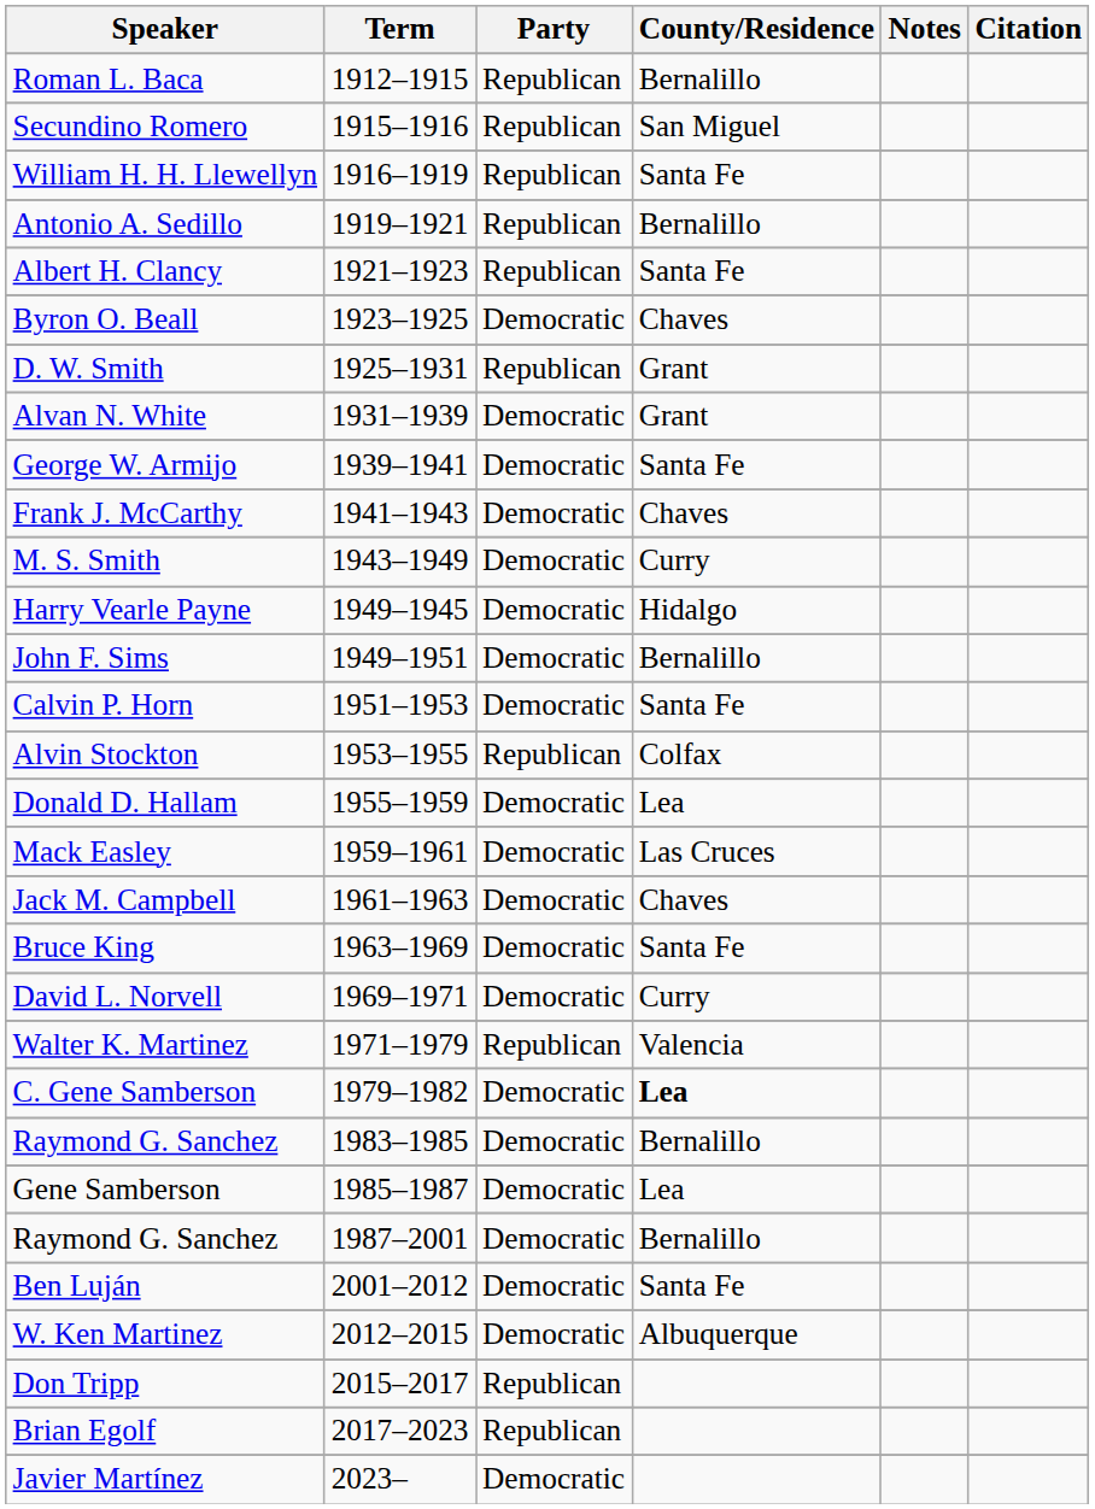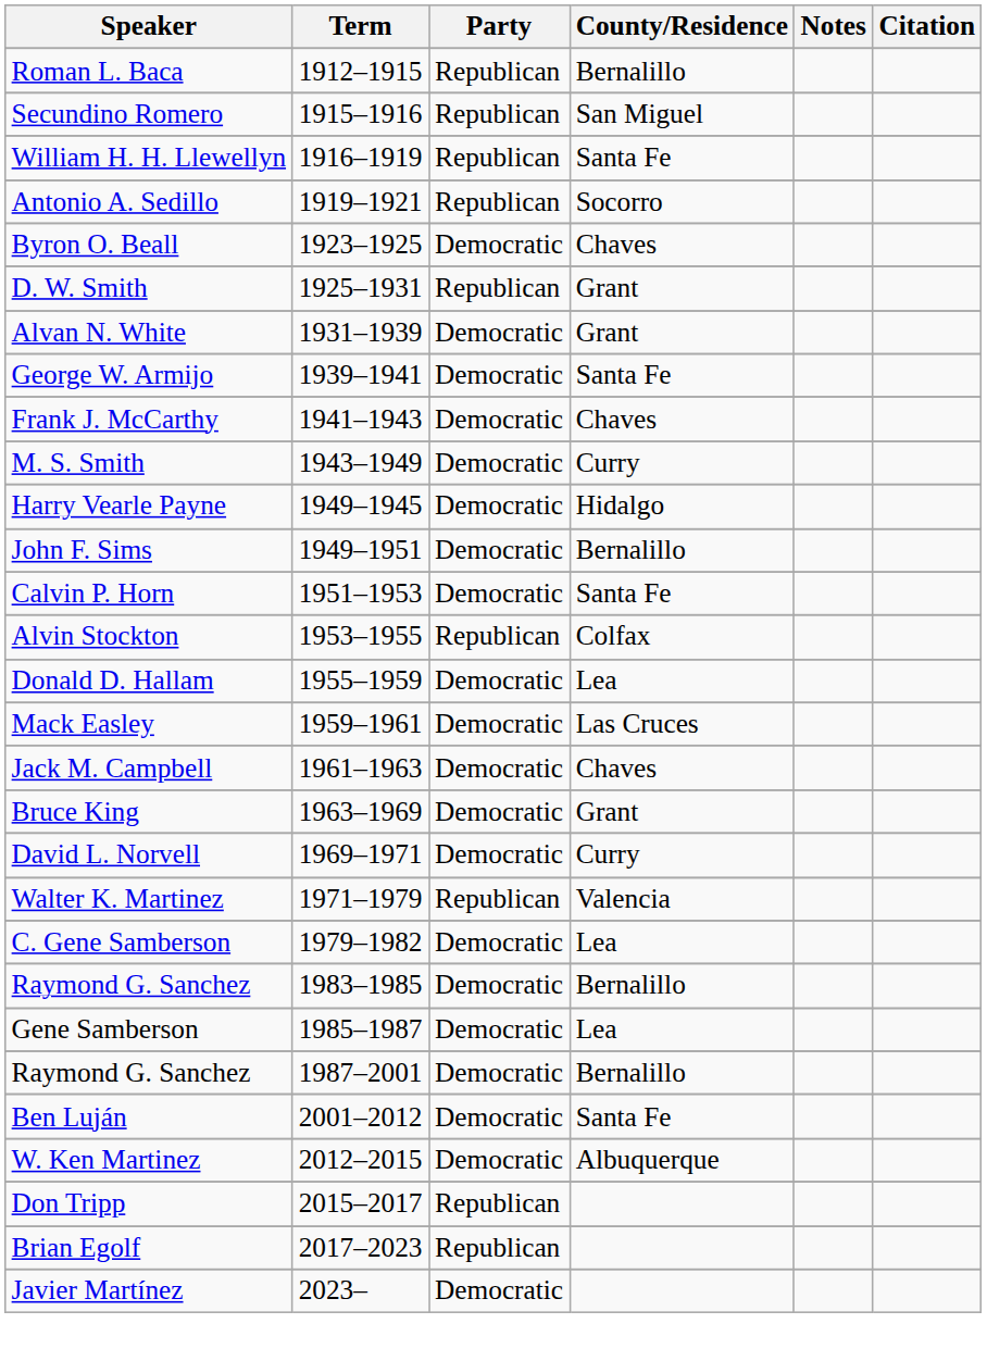 <table class="wikitable sortable">
 <tr>
 <th>Speaker</th>
 <th>Term</th>
 <th>Party</th>
 <th>County/Residence</th>
 <th>Notes</th>
 <th>Citation</th>
 </tr>
 <tr>
 </tr>
 <tr>
 <td><a href='#'>Roman L. Baca</a></td>
 <td>1912–1915</td>
 <td>Republican</td>
 <td>Bernalillo</td>
 <td></td>
 <td></td>
 </tr>
 <tr>
 </tr>
 <tr>
 <td><a href='#'>Secundino Romero</a></td>
 <td>1915–1916</td>
 <td>Republican</td>
 <td>San Miguel</td>
 <td></td>
 <td></td>
 </tr>
 <tr>
 </tr>
 <tr>
 <td><a href='#'>William H. H. Llewellyn</a></td>
 <td>1916–1919</td>
 <td>Republican</td>
 <td>Santa Fe</td>
 <td></td>
 <td></td>
 </tr>
 <tr>
 </tr>
 <tr>
 <td><a href='#'>Antonio A. Sedillo</a></td>
 <td>1919–1921</td>
 <td>Republican</td>
-<td>Bernalillo</td>
+<td>Socorro</td>
 <td></td>
 <td></td>
 </tr>
 <tr>
-</tr>
-<tr>
-<td><a href='#'>Albert H. Clancy</a></td>
-<td>1921–1923</td>
-<td>Republican</td>
-<td>Santa Fe</td>
-<td></td>
-<td></td>
 </tr>
 <tr>
 </tr>
 <tr>
 <td><a href='#'>Byron O. Beall</a></td>
 <td>1923–1925</td>
 <td>Democratic</td>
 <td>Chaves</td>
 <td></td>
 <td></td>
 </tr>
 <tr>
 </tr>
 <tr>
 <td><a href='#'>D. W. Smith</a></td>
 <td>1925–1931</td>
 <td>Republican</td>
 <td>Grant</td>
 <td></td>
 <td></td>
 </tr>
 <tr>
 </tr>
 <tr>
 <td><a href='#'>Alvan N. White</a></td>
 <td>1931–1939</td>
 <td>Democratic</td>
 <td>Grant</td>
 <td></td>
 <td></td>
 </tr>
 <tr>
 </tr>
 <tr>
 <td><a href='#'>George W. Armijo</a></td>
 <td>1939–1941</td>
 <td>Democratic</td>
 <td>Santa Fe</td>
 <td></td>
 <td></td>
 </tr>
 <tr>
 </tr>
 <tr>
 <td><a href='#'>Frank J. McCarthy</a></td>
 <td>1941–1943</td>
 <td>Democratic</td>
 <td>Chaves</td>
 <td></td>
 <td></td>
 </tr>
 <tr>
 </tr>
 <tr>
 <td><a href='#'>M. S. Smith</a></td>
 <td>1943–1949</td>
 <td>Democratic</td>
 <td>Curry</td>
 <td></td>
 <td></td>
 </tr>
 <tr>
 </tr>
 <tr>
 <td><a href='#'>Harry Vearle Payne</a></td>
 <td>1949–1945</td>
 <td>Democratic</td>
 <td>Hidalgo</td>
 <td></td>
 <td></td>
 </tr>
 <tr>
 </tr>
 <tr>
 <td><a href='#'>John F. Sims</a></td>
 <td>1949–1951</td>
 <td>Democratic</td>
 <td>Bernalillo</td>
 <td></td>
 <td></td>
 </tr>
 <tr>
 </tr>
 <tr>
 <td><a href='#'>Calvin P. Horn</a></td>
 <td>1951–1953</td>
 <td>Democratic</td>
 <td>Santa Fe</td>
 <td></td>
 <td></td>
 </tr>
 <tr>
 </tr>
 <tr>
 <td><a href='#'>Alvin Stockton</a></td>
 <td>1953–1955</td>
 <td>Republican</td>
 <td>Colfax</td>
 <td></td>
 <td></td>
 </tr>
 <tr>
 </tr>
 <tr>
 <td><a href='#'>Donald D. Hallam</a></td>
 <td>1955–1959</td>
 <td>Democratic</td>
 <td>Lea</td>
 <td></td>
 <td></td>
 </tr>
 <tr>
 </tr>
 <tr>
 <td><a href='#'>Mack Easley</a></td>
 <td>1959–1961</td>
 <td>Democratic</td>
 <td>Las Cruces</td>
 <td></td>
 <td></td>
 </tr>
 <tr>
 </tr>
 <tr>
 <td><a href='#'>Jack M. Campbell</a></td>
 <td>1961–1963</td>
 <td>Democratic</td>
 <td>Chaves</td>
 <td></td>
 <td></td>
 </tr>
 <tr>
 </tr>
 <tr>
 <td><a href='#'>Bruce King</a></td>
 <td>1963–1969</td>
 <td>Democratic</td>
-<td>Santa Fe</td>
+<td>Grant</td>
 <td></td>
 <td></td>
 </tr>
 <tr>
 </tr>
 <tr>
 <td><a href='#'>David L. Norvell</a></td>
 <td>1969–1971</td>
 <td>Democratic</td>
 <td>Curry</td>
 <td></td>
 <td></td>
 </tr>
 <tr>
 </tr>
 <tr>
 <td><a href='#'>Walter K. Martinez</a></td>
 <td>1971–1979</td>
 <td>Republican</td>
 <td>Valencia</td>
 <td></td>
 <td></td>
 </tr>
 <tr>
 </tr>
 <tr>
 <td><a href='#'>C. Gene Samberson</a></td>
 <td>1979–1982</td>
 <td>Democratic</td>
-<td><strong>Lea</strong></td>
+<td>Lea</td>
 <td></td>
 <td></td>
 </tr>
 <tr>
 </tr>
 <tr>
 <td><a href='#'>Raymond G. Sanchez</a></td>
 <td>1983–1985</td>
 <td>Democratic</td>
 <td>Bernalillo</td>
 <td></td>
 <td></td>
 </tr>
 <tr>
 </tr>
 <tr>
 <td>Gene Samberson</td>
 <td>1985–1987</td>
 <td>Democratic</td>
 <td>Lea</td>
 <td></td>
 <td></td>
 </tr>
 <tr>
 </tr>
 <tr>
 <td>Raymond G. Sanchez</td>
 <td>1987–2001</td>
 <td>Democratic</td>
 <td>Bernalillo</td>
 <td></td>
 <td></td>
 </tr>
 <tr>
 </tr>
 <tr>
 <td><a href='#'>Ben Luján</a></td>
 <td>2001–2012</td>
 <td>Democratic</td>
 <td>Santa Fe</td>
 <td></td>
 <td></td>
 </tr>
 <tr>
 </tr>
 <tr>
 <td><a href='#'>W. Ken Martinez</a></td>
 <td>2012–2015</td>
 <td>Democratic</td>
 <td>Albuquerque</td>
 <td></td>
 <td></td>
 </tr>
 <tr>
 </tr>
 <tr>
 <td><a href='#'>Don Tripp</a></td>
 <td>2015–2017</td>
 <td>Republican</td>
 <td></td>
 <td></td>
 <td></td>
 </tr>
 <tr>
 </tr>
 <tr>
 <td><a href='#'>Brian Egolf</a></td>
 <td>2017–2023</td>
 <td>Republican</td>
 <td></td>
 <td></td>
 <td></td>
 </tr>
 <tr>
 </tr>
 <tr>
 <td><a href='#'>Javier Martínez</a></td>
 <td>2023–</td>
 <td>Democratic</td>
 <td></td>
 <td></td>
 <td></td>
 </tr>
 </table>
